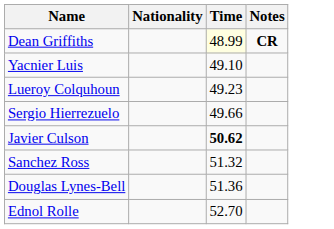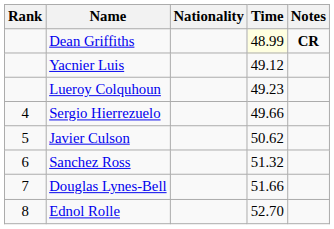 <table class="wikitable sortable" style="text-align:center;font-size:95%">
 <tr>
+<th>Rank</th>
 <th>Name</th>
 <th>Nationality</th>
 <th>Time</th>
 <th>Notes</th>
 </tr>
 <tr>
+<td></td>
 <td align=left><a href='#'>Dean Griffiths</a></td>
 <td align=left></td>
 <td style="background: lightyellow;">48.99</td>
 <td><strong>CR</strong></td>
 </tr>
 <tr>
+<td></td>
 <td align=left><a href='#'>Yacnier Luis</a></td>
 <td align=left></td>
-<td>49.10</td>
+<td>49.12</td>
 <td></td>
 </tr>
 <tr>
+<td></td>
 <td align=left><a href='#'>Lueroy Colquhoun</a></td>
 <td align=left></td>
 <td>49.23</td>
 <td></td>
 </tr>
 <tr>
+<td>4</td>
 <td align=left><a href='#'>Sergio Hierrezuelo</a></td>
 <td align=left></td>
 <td>49.66</td>
 <td></td>
 </tr>
 <tr>
+<td>5</td>
 <td align=left><a href='#'>Javier Culson</a></td>
 <td align=left></td>
-<td><strong>50.62</strong></td>
+<td>50.62</td>
 <td></td>
 </tr>
 <tr>
+<td>6</td>
 <td align=left><a href='#'>Sanchez Ross</a></td>
 <td align=left></td>
 <td>51.32</td>
 <td></td>
 </tr>
 <tr>
+<td>7</td>
 <td align=left><a href='#'>Douglas Lynes-Bell</a></td>
 <td align=left></td>
-<td>51.36</td>
+<td>51.66</td>
 <td></td>
 </tr>
 <tr>
+<td>8</td>
 <td align=left><a href='#'>Ednol Rolle</a></td>
 <td align=left></td>
 <td>52.70</td>
 <td></td>
 </tr>
 </table>
